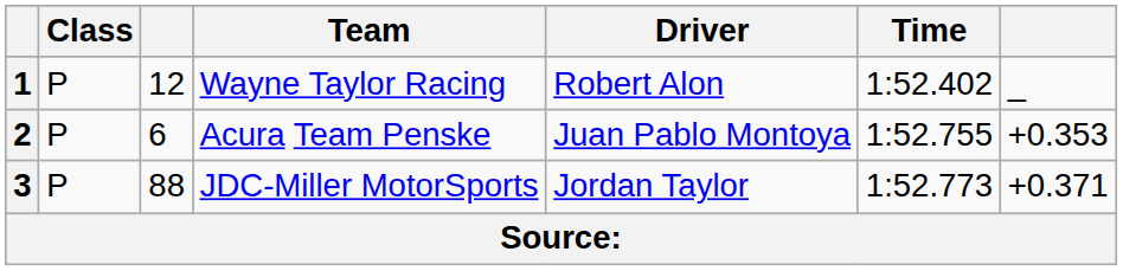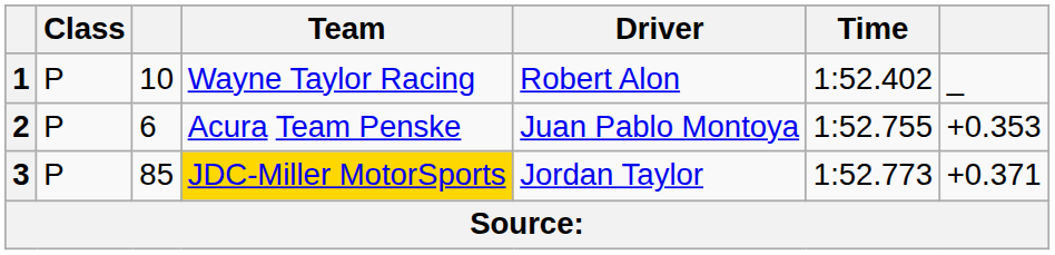 <table class="wikitable">
 <tr>
 <th scope="col"></th>
 <th scope="col">Class</th>
 <th scope="col"></th>
 <th scope="col">Team</th>
 <th scope="col">Driver</th>
 <th scope="col">Time</th>
 <th scope="col"></th>
 </tr>
 <tr>
 <th>1</th>
 <td>P</td>
-<td>12</td>
+<td>10</td>
 <td><a href='#'>Wayne Taylor Racing</a></td>
 <td><a href='#'>Robert Alon</a></td>
 <td>1:52.402</td>
 <td>_</td>
 </tr>
 <tr>
 <th>2</th>
 <td>P</td>
 <td>6</td>
 <td><a href='#'>Acura</a> <a href='#'>Team Penske</a></td>
 <td><a href='#'>Juan Pablo Montoya</a></td>
 <td>1:52.755</td>
 <td>+0.353</td>
 </tr>
 <tr>
 <th>3</th>
 <td>P</td>
-<td>88</td>
-<td><a href='#'>JDC-Miller MotorSports</a></td>
+<td>85</td>
+<td style="background: gold;"><a href='#'>JDC-Miller MotorSports</a></td>
 <td><a href='#'>Jordan Taylor</a></td>
 <td>1:52.773</td>
 <td>+0.371</td>
 </tr>
 <tr>
 <th colspan="7">Source:</th>
 </tr>
 </table>
